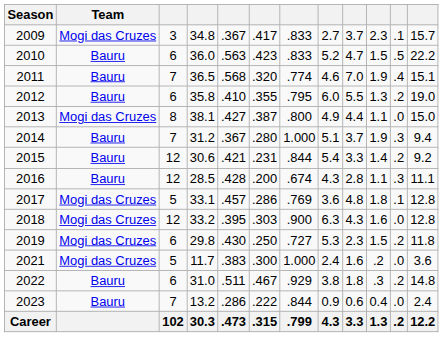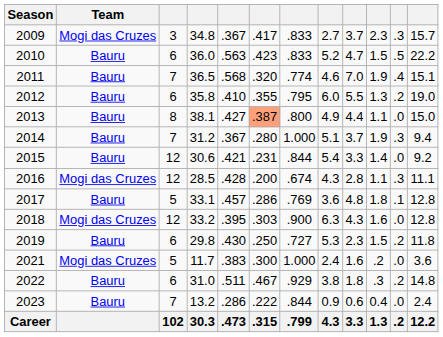 <table class="wikitable sortable" style="font-size:95%; text-align:center;">
 <tr>
 <th>Season</th>
 <th>Team</th>
 <th></th>
 <th></th>
 <th></th>
 <th></th>
 <th></th>
 <th></th>
 <th></th>
 <th></th>
 <th></th>
 <th></th>
 </tr>
 <tr>
 <td>2009</td>
 <td><a href='#'>Mogi das Cruzes</a></td>
 <td>3</td>
 <td>34.8</td>
 <td>.367</td>
 <td>.417</td>
 <td>.833</td>
 <td>2.7</td>
 <td>3.7</td>
 <td>2.3</td>
-<td>.1</td>
+<td>.3</td>
 <td>15.7</td>
 </tr>
 <tr>
 <td>2010</td>
 <td><a href='#'>Bauru</a></td>
 <td>6</td>
 <td>36.0</td>
 <td>.563</td>
 <td>.423</td>
 <td>.833</td>
 <td>5.2</td>
 <td>4.7</td>
 <td>1.5</td>
 <td>.5</td>
 <td>22.2</td>
 </tr>
 <tr>
 <td>2011</td>
 <td><a href='#'>Bauru</a></td>
 <td>7</td>
 <td>36.5</td>
 <td>.568</td>
 <td>.320</td>
 <td>.774</td>
 <td>4.6</td>
 <td>7.0</td>
 <td>1.9</td>
 <td>.4</td>
 <td>15.1</td>
 </tr>
 <tr>
 <td>2012</td>
 <td><a href='#'>Bauru</a></td>
 <td>6</td>
 <td>35.8</td>
 <td>.410</td>
 <td>.355</td>
 <td>.795</td>
 <td>6.0</td>
 <td>5.5</td>
 <td>1.3</td>
 <td>.2</td>
 <td>19.0</td>
 </tr>
 <tr>
 <td>2013</td>
-<td><a href='#'>Mogi das Cruzes</a></td>
+<td><a href='#'>Bauru</a></td>
 <td>8</td>
 <td>38.1</td>
 <td>.427</td>
-<td>.387</td>
+<td style="background: lightsalmon;">.387</td>
 <td>.800</td>
 <td>4.9</td>
 <td>4.4</td>
 <td>1.1</td>
 <td>.0</td>
 <td>15.0</td>
 </tr>
 <tr>
 <td>2014</td>
 <td><a href='#'>Bauru</a></td>
 <td>7</td>
 <td>31.2</td>
 <td>.367</td>
 <td>.280</td>
 <td>1.000</td>
 <td>5.1</td>
 <td>3.7</td>
 <td>1.9</td>
 <td>.3</td>
 <td>9.4</td>
 </tr>
 <tr>
 <td>2015</td>
 <td><a href='#'>Bauru</a></td>
 <td>12</td>
 <td>30.6</td>
 <td>.421</td>
 <td>.231</td>
 <td>.844</td>
 <td>5.4</td>
 <td>3.3</td>
 <td>1.4</td>
-<td>.2</td>
+<td>.0</td>
 <td>9.2</td>
 </tr>
 <tr>
 <td>2016</td>
-<td><a href='#'>Bauru</a></td>
+<td><a href='#'>Mogi das Cruzes</a></td>
 <td>12</td>
 <td>28.5</td>
 <td>.428</td>
 <td>.200</td>
 <td>.674</td>
 <td>4.3</td>
 <td>2.8</td>
 <td>1.1</td>
 <td>.3</td>
 <td>11.1</td>
 </tr>
 <tr>
 <td>2017</td>
-<td><a href='#'>Mogi das Cruzes</a></td>
+<td><a href='#'>Bauru</a></td>
 <td>5</td>
 <td>33.1</td>
 <td>.457</td>
 <td>.286</td>
 <td>.769</td>
 <td>3.6</td>
 <td>4.8</td>
 <td>1.8</td>
 <td>.1</td>
 <td>12.8</td>
 </tr>
 <tr>
 <td>2018</td>
 <td><a href='#'>Mogi das Cruzes</a></td>
 <td>12</td>
 <td>33.2</td>
 <td>.395</td>
 <td>.303</td>
 <td>.900</td>
 <td>6.3</td>
 <td>4.3</td>
 <td>1.6</td>
 <td>.0</td>
 <td>12.8</td>
 </tr>
 <tr>
 <td>2019</td>
-<td><a href='#'>Mogi das Cruzes</a></td>
+<td><a href='#'>Bauru</a></td>
 <td>6</td>
 <td>29.8</td>
 <td>.430</td>
 <td>.250</td>
 <td>.727</td>
 <td>5.3</td>
 <td>2.3</td>
 <td>1.5</td>
 <td>.2</td>
 <td>11.8</td>
 </tr>
 <tr>
 <td>2021</td>
 <td><a href='#'>Mogi das Cruzes</a></td>
 <td>5</td>
 <td>11.7</td>
 <td>.383</td>
 <td>.300</td>
 <td>1.000</td>
 <td>2.4</td>
 <td>1.6</td>
 <td>.2</td>
 <td>.0</td>
 <td>3.6</td>
 </tr>
 <tr>
 <td>2022</td>
 <td><a href='#'>Bauru</a></td>
 <td>6</td>
 <td>31.0</td>
 <td>.511</td>
 <td>.467</td>
 <td>.929</td>
 <td>3.8</td>
 <td>1.8</td>
 <td>.3</td>
 <td>.2</td>
 <td>14.8</td>
 </tr>
 <tr>
 <td>2023</td>
 <td><a href='#'>Bauru</a></td>
 <td>7</td>
 <td>13.2</td>
 <td>.286</td>
 <td>.222</td>
 <td>.844</td>
 <td>0.9</td>
 <td>0.6</td>
 <td>0.4</td>
 <td>.0</td>
 <td>2.4</td>
 </tr>
 <tr>
 <th><strong>Career</strong></th>
 <th></th>
 <th>102</th>
 <th>30.3</th>
 <th>.473</th>
 <th>.315</th>
 <th>.799</th>
 <th>4.3</th>
 <th>3.3</th>
 <th>1.3</th>
 <th>.2</th>
 <th>12.2</th>
 </tr>
 </table>
